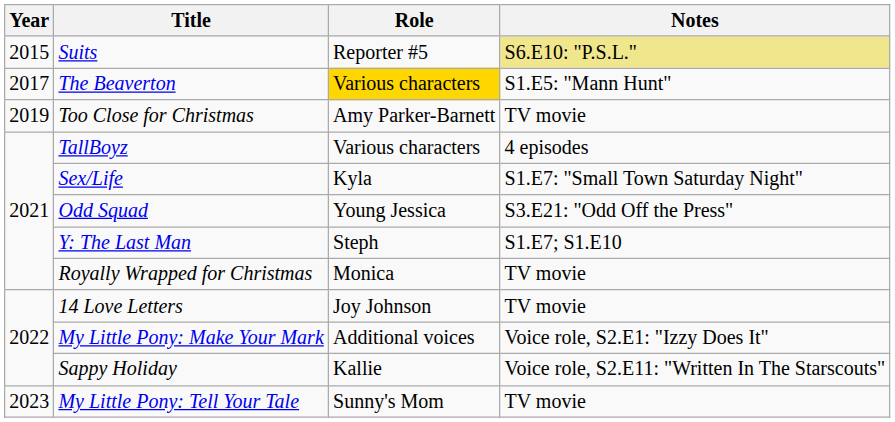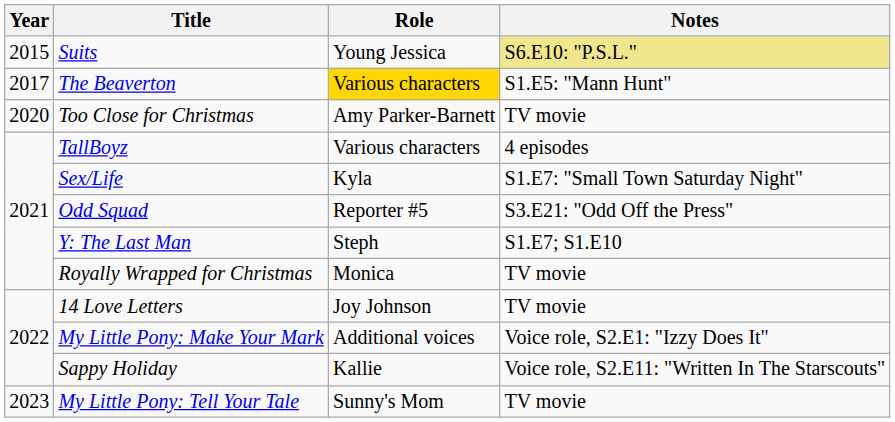 <table class="wikitable sortable">
 <tr>
 <th>Year</th>
 <th>Title</th>
 <th>Role</th>
 <th>Notes</th>
 </tr>
 <tr>
 <td>2015</td>
 <td><em><a href='#'> Suits</a></em></td>
-<td>Reporter #5</td>
+<td>Young Jessica</td>
 <td style="background: khaki;">S6.E10: "P.S.L."</td>
 </tr>
 <tr>
 <td>2017</td>
 <td><em><a href='#'> The Beaverton</a></em></td>
 <td style="background: gold;">Various characters</td>
 <td>S1.E5: "Mann Hunt"</td>
 </tr>
 <tr>
-<td>2019</td>
+<td>2020</td>
 <td><em>Too Close for Christmas</em></td>
 <td>Amy Parker-Barnett</td>
 <td>TV movie</td>
 </tr>
 <tr>
 <td rowspan="5">2021</td>
 <td><em><a href='#'>TallBoyz</a></em></td>
 <td>Various characters</td>
 <td>4 episodes</td>
 </tr>
 <tr>
 <td><em><a href='#'>Sex/Life</a></em></td>
 <td>Kyla</td>
 <td>S1.E7: "Small Town Saturday Night"</td>
 </tr>
 <tr>
 <td><em><a href='#'>Odd Squad</a></em></td>
-<td>Young Jessica</td>
+<td>Reporter #5</td>
 <td>S3.E21: "Odd Off the Press"</td>
 </tr>
 <tr>
 <td><em><a href='#'> Y: The Last Man</a></em></td>
 <td>Steph</td>
 <td>S1.E7; S1.E10</td>
 </tr>
 <tr>
 <td><em>Royally Wrapped for Christmas</em></td>
 <td>Monica</td>
 <td>TV movie</td>
 </tr>
 <tr>
 <td rowspan="3">2022</td>
 <td><em>14 Love Letters</em></td>
 <td>Joy Johnson</td>
 <td>TV movie</td>
 </tr>
 <tr>
 <td><em><a href='#'>My Little Pony: Make Your Mark</a></em></td>
 <td>Additional voices</td>
 <td>Voice role, S2.E1: "Izzy Does It"</td>
 </tr>
 <tr>
 <td><em>Sappy Holiday</em></td>
 <td>Kallie</td>
 <td>Voice role, S2.E11: "Written In The Starscouts"</td>
 </tr>
 <tr>
 <td>2023</td>
 <td><em><a href='#'>My Little Pony: Tell Your Tale</a></em></td>
 <td>Sunny's Mom</td>
 <td>TV movie</td>
 </tr>
 </table>
